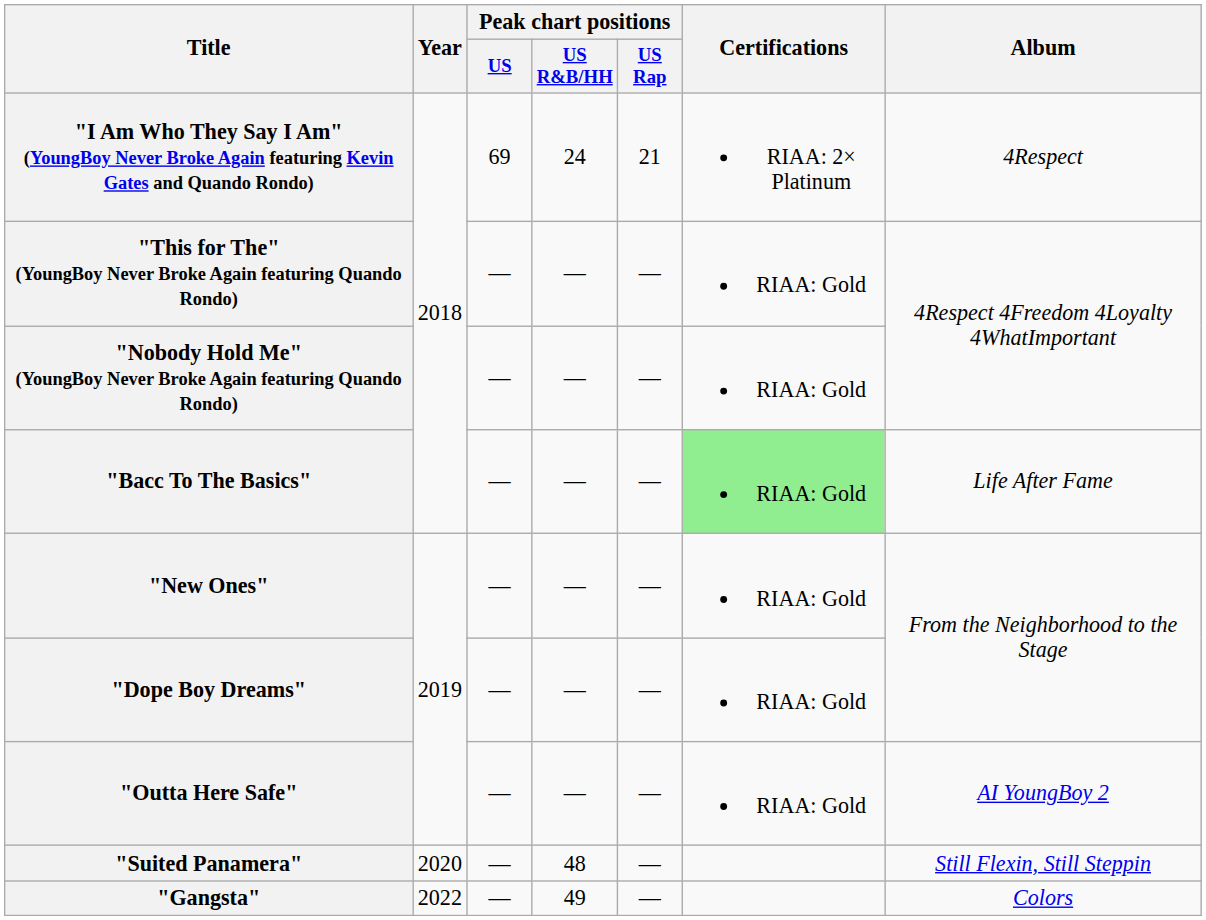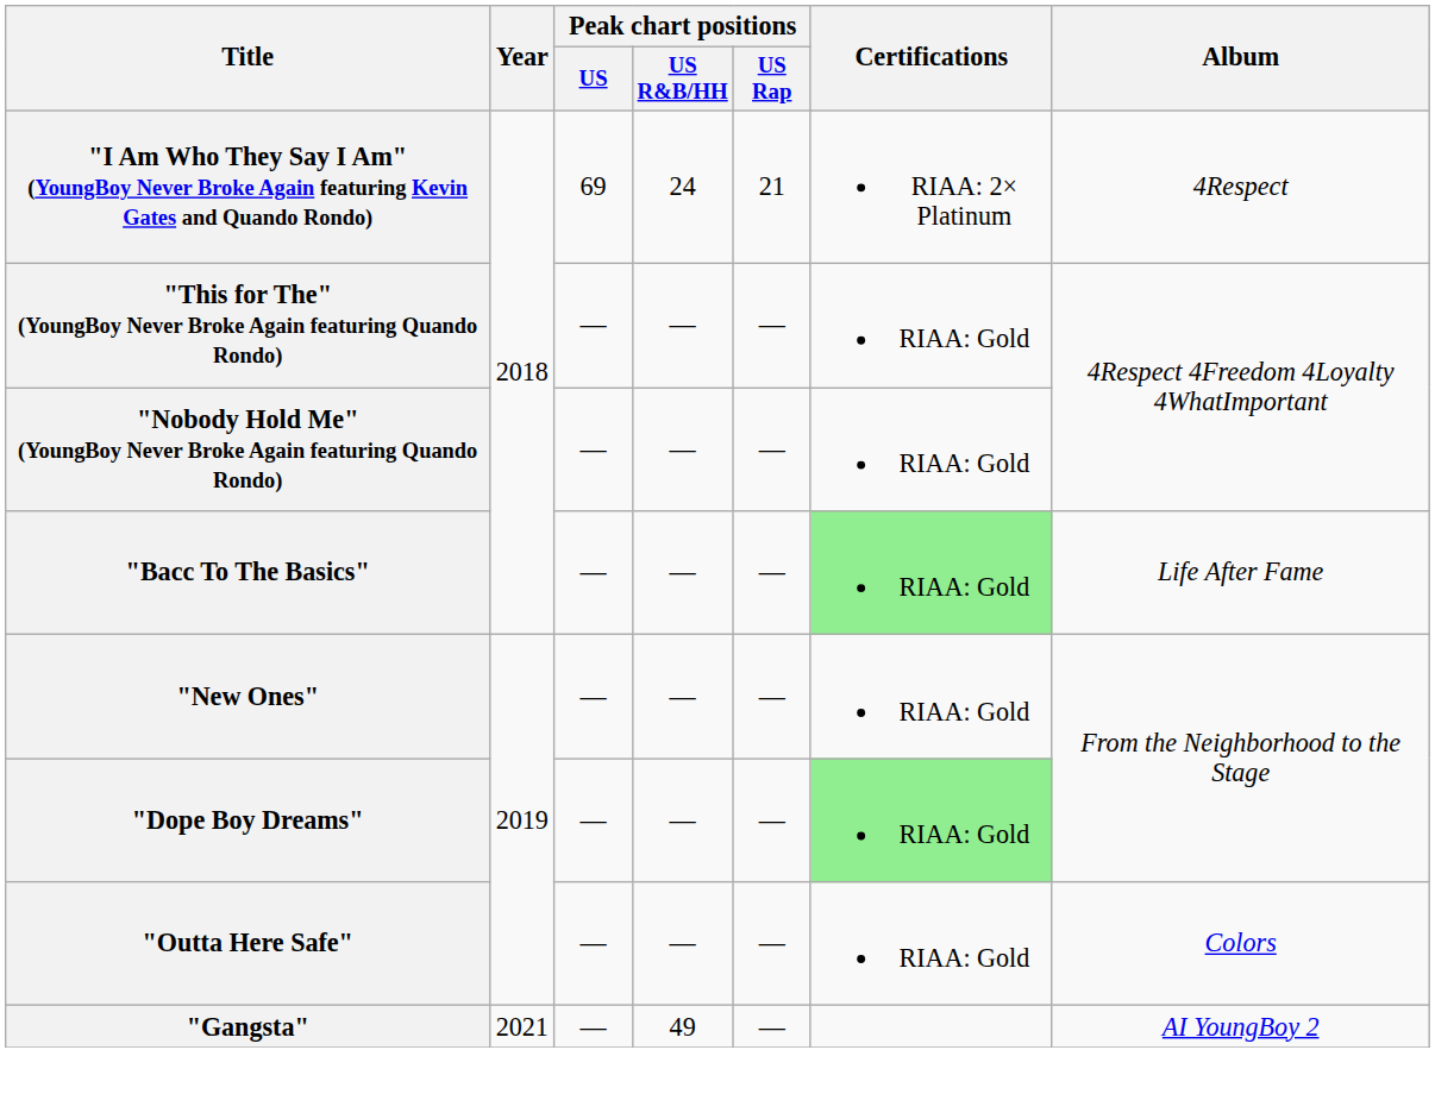 <table class="wikitable plainrowheaders" style="text-align:center;">
 <tr>
 <th scope="col" rowspan="2">Title</th>
 <th scope="col" rowspan="2" style="width:1em;">Year</th>
 <th scope="col" colspan="3">Peak chart positions</th>
 <th scope="col" rowspan="2">Certifications</th>
 <th scope="col" rowspan="2">Album</th>
 </tr>
 <tr>
 <th scope="col" style="width:3em;font-size:85%;"><a href='#'>US</a><br></th>
 <th scope="col" style="width:3em;font-size:85%;"><a href='#'>US<br>R&B/HH</a><br></th>
 <th scope="col" style="width:3em;font-size:85%;"><a href='#'>US<br>Rap</a><br></th>
 </tr>
 <tr>
 <th scope="row">"I Am Who They Say I Am"<br><small>(<a href='#'>YoungBoy Never Broke Again</a> featuring <a href='#'>Kevin Gates</a> and Quando Rondo)</small></th>
 <td rowspan=4>2018</td>
 <td>69</td>
 <td>24</td>
 <td>21</td>
 <td><br><ul><li>RIAA: 2× Platinum</li></ul></td>
 <td><em>4Respect</em></td>
 </tr>
 <tr>
 <th scope="row">"This for The"<br><small>(YoungBoy Never Broke Again featuring Quando Rondo)</small></th>
 <td>—</td>
 <td>—</td>
 <td>—</td>
 <td><br><ul><li>RIAA: Gold</li></ul></td>
 <td rowspan=2><em>4Respect 4Freedom 4Loyalty 4WhatImportant</em></td>
 </tr>
 <tr>
 <th scope="row">"Nobody Hold Me"<br><small>(YoungBoy Never Broke Again featuring Quando Rondo)</small></th>
 <td>—</td>
 <td>—</td>
 <td>—</td>
 <td><br><ul><li>RIAA: Gold</li></ul></td>
 </tr>
 <tr>
 <th scope="row">"Bacc To The Basics"</th>
 <td>—</td>
 <td>—</td>
 <td>—</td>
 <td style="background: lightgreen;"><br><ul><li>RIAA: Gold</li></ul></td>
 <td><em>Life After Fame</em></td>
 </tr>
 <tr>
 <th scope="row">"New Ones"<br></th>
 <td rowspan=3>2019</td>
 <td>—</td>
 <td>—</td>
 <td>—</td>
 <td><br><ul><li>RIAA: Gold</li></ul></td>
 <td rowspan=2><em>From the Neighborhood to the Stage</em></td>
 </tr>
 <tr>
 <th scope="row">"Dope Boy Dreams"</th>
 <td>—</td>
 <td>—</td>
 <td>—</td>
-<td><br><ul><li>RIAA: Gold</li></ul></td>
+<td style="background: lightgreen;"><br><ul><li>RIAA: Gold</li></ul></td>
 </tr>
 <tr>
 <th scope="row">"Outta Here Safe"<br></th>
 <td>—</td>
 <td>—</td>
 <td>—</td>
 <td><br><ul><li>RIAA: Gold</li></ul></td>
-<td><em><a href='#'>AI YoungBoy 2</a></em></td>
-</tr>
-<tr>
-<th scope="row">"Suited Panamera"<br></th>
-<td>2020</td>
-<td>—</td>
-<td>48</td>
-<td>—</td>
-<td></td>
-<td><em><a href='#'>Still Flexin, Still Steppin</a></em></td>
+<td><em><a href='#'>Colors</a></em></td>
 </tr>
 <tr>
 <th scope="row">"Gangsta"<br></th>
-<td>2022</td>
+<td>2021</td>
 <td>—</td>
 <td>49</td>
 <td>—</td>
 <td></td>
-<td><em><a href='#'>Colors</a></em></td>
+<td><em><a href='#'>AI YoungBoy 2</a></em></td>
 </tr>
 </table>
